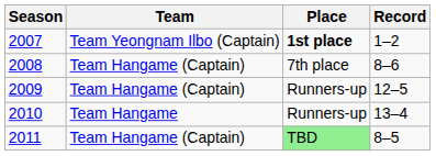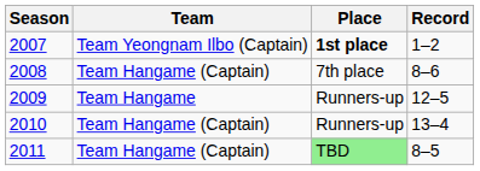 <table class = "wikitable">
 <tr>
 <th>Season</th>
 <th>Team</th>
 <th>Place</th>
 <th>Record</th>
 </tr>
 <tr>
 <td><a href='#'>2007</a></td>
 <td><a href='#'>Team Yeongnam Ilbo</a> (Captain)</td>
 <td><strong>1st place</strong></td>
 <td>1–2</td>
 </tr>
 <tr>
 <td><a href='#'>2008</a></td>
 <td><a href='#'>Team Hangame</a> (Captain)</td>
 <td>7th place</td>
 <td>8–6</td>
 </tr>
 <tr>
 <td><a href='#'>2009</a></td>
-<td><a href='#'>Team Hangame</a> (Captain)</td>
+<td><a href='#'>Team Hangame</a></td>
 <td>Runners-up</td>
 <td>12–5</td>
 </tr>
 <tr>
 <td><a href='#'>2010</a></td>
-<td><a href='#'>Team Hangame</a></td>
+<td><a href='#'>Team Hangame</a> (Captain)</td>
 <td>Runners-up</td>
 <td>13–4</td>
 </tr>
 <tr>
 <td><a href='#'>2011</a></td>
 <td><a href='#'>Team Hangame</a> (Captain)</td>
 <td style="background: lightgreen;">TBD</td>
 <td>8–5</td>
 </tr>
 </table>
